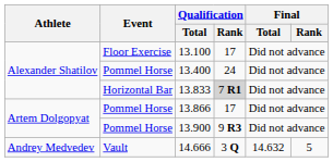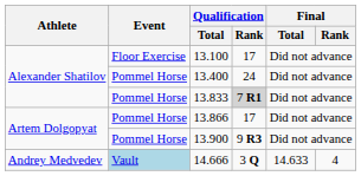 <table class="wikitable sortable" style="font-size:90%">
 <tr>
 <th rowspan=2>Athlete</th>
 <th rowspan=2>Event</th>
 <th colspan=2><a href='#'>Qualification</a></th>
 <th colspan=2>Final</th>
 </tr>
 <tr style="font-size:95%">
 <th>Total</th>
 <th>Rank</th>
 <th>Total</th>
 <th>Rank</th>
 </tr>
 <tr align=center>
 <td align=left rowspan=3><a href='#'>Alexander Shatilov</a></td>
 <td align=left><a href='#'>Floor Exercise</a></td>
 <td>13.100</td>
 <td>17</td>
 <td colspan=2>Did not advance</td>
 </tr>
 <tr align=center>
 <td align=left><a href='#'>Pommel Horse</a></td>
 <td>13.400</td>
 <td>24</td>
 <td colspan=2>Did not advance</td>
 </tr>
 <tr align=center>
-<td align=left><a href='#'>Horizontal Bar</a></td>
+<td align=left><a href='#'>Pommel Horse</a></td>
 <td>13.833</td>
 <td style="background: lightgrey;">7 <strong>R1</strong></td>
 <td colspan=2>Did not advance</td>
 </tr>
 <tr align=center>
 <td align=left rowspan=2><a href='#'>Artem Dolgopyat</a></td>
 <td align=left><a href='#'>Pommel Horse</a></td>
 <td>13.866</td>
 <td>17</td>
 <td colspan=2>Did not advance</td>
 </tr>
 <tr align=center>
 <td align=left><a href='#'>Pommel Horse</a></td>
 <td>13.900</td>
 <td>9 <strong>R3</strong></td>
 <td colspan=2>Did not advance</td>
 </tr>
 <tr align=center>
 <td align=left><a href='#'>Andrey Medvedev</a></td>
-<td align=left><a href='#'>Vault</a></td>
+<td align=left style="background: lightblue;"><a href='#'>Vault</a></td>
 <td>14.666</td>
 <td>3 <strong>Q</strong></td>
-<td>14.632</td>
-<td>5</td>
+<td>14.633</td>
+<td>4</td>
 </tr>
 </table>
